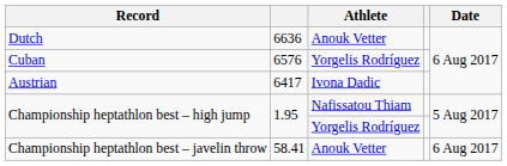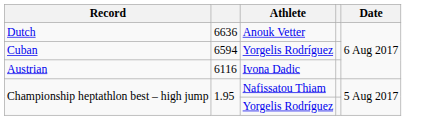 <table class="wikitable">
 <tr>
 <th>Record</th>
 <th></th>
 <th>Athlete</th>
 <th></th>
 <th>Date</th>
 </tr>
 <tr>
 <td><a href='#'>Dutch</a></td>
 <td>6636</td>
 <td><a href='#'>Anouk Vetter</a></td>
 <td></td>
 <td rowspan=3 align=right>6 Aug 2017</td>
 </tr>
 <tr>
 <td><a href='#'>Cuban</a></td>
-<td>6576</td>
+<td>6594</td>
 <td><a href='#'>Yorgelis Rodríguez</a></td>
 <td></td>
 </tr>
 <tr>
 <td><a href='#'>Austrian</a></td>
-<td>6417</td>
+<td>6116</td>
 <td><a href='#'>Ivona Dadic</a></td>
 <td><br></td>
 </tr>
 <tr>
 <td rowspan=2>Championship heptathlon best – high jump</td>
 <td rowspan=2>1.95</td>
 <td><a href='#'>Nafissatou Thiam</a></td>
 <td></td>
 <td rowspan=2 align=right>5 Aug 2017</td>
 </tr>
 <tr>
 <td><a href='#'>Yorgelis Rodríguez</a></td>
 <td></td>
 </tr>
-<tr>
-<td>Championship heptathlon best – javelin throw</td>
-<td>58.41</td>
-<td><a href='#'>Anouk Vetter</a></td>
-<td></td>
-<td align=right>6 Aug 2017</td>
-</tr>
 </table>
